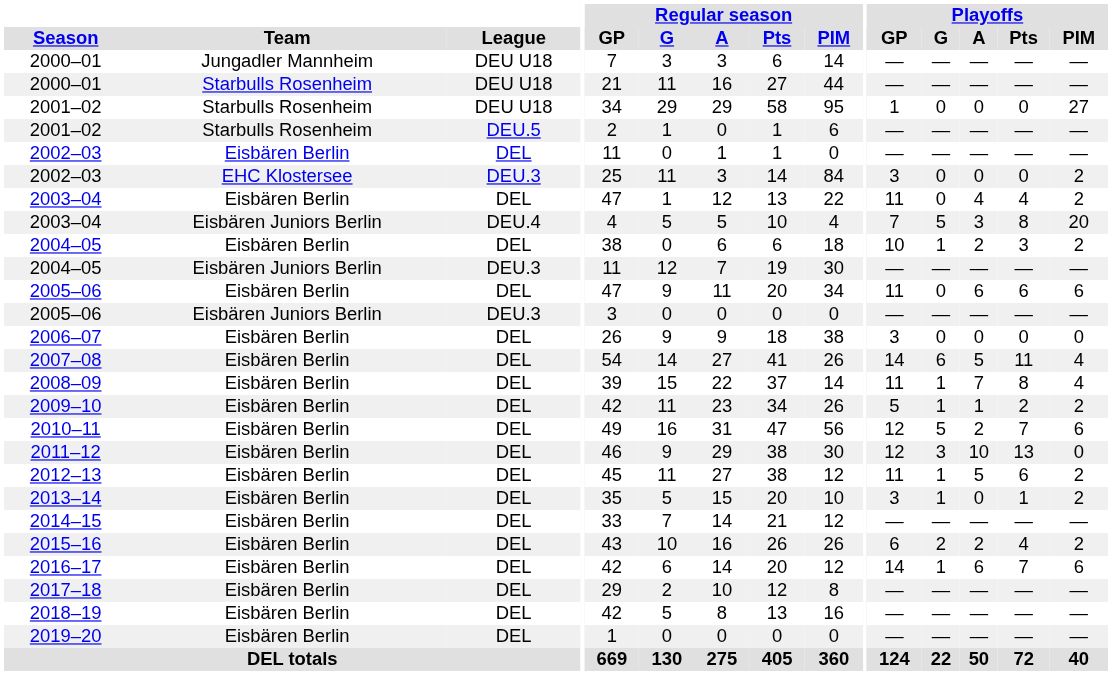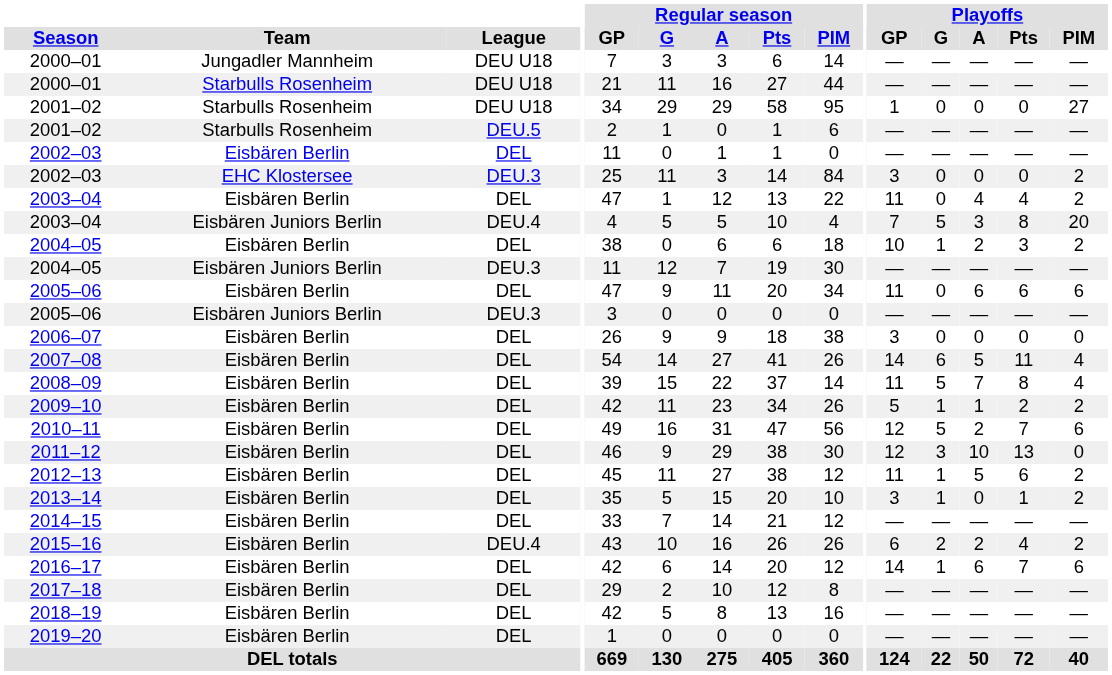 <table border="0" cellpadding="1" cellspacing="0" style="text-align:center; width:60em">
 <tr bgcolor="#e0e0e0">
 <th colspan="3" bgcolor="#ffffff"></th>
 <th rowspan="99" bgcolor="#ffffff"></th>
 <th colspan="5"><a href='#'>Regular season</a></th>
 <th rowspan="99" bgcolor="#ffffff"></th>
 <th colspan="5"><a href='#'>Playoffs</a></th>
 </tr>
 <tr bgcolor="#e0e0e0">
 <th><a href='#'>Season</a></th>
 <th>Team</th>
 <th>League</th>
 <th>GP</th>
 <th><a href='#'>G</a></th>
 <th><a href='#'>A</a></th>
 <th><a href='#'>Pts</a></th>
 <th><a href='#'>PIM</a></th>
 <th>GP</th>
 <th>G</th>
 <th>A</th>
 <th>Pts</th>
 <th>PIM</th>
 </tr>
 <tr>
 <td>2000–01</td>
 <td>Jungadler Mannheim</td>
 <td>DEU U18</td>
 <td>7</td>
 <td>3</td>
 <td>3</td>
 <td>6</td>
 <td>14</td>
 <td>—</td>
 <td>—</td>
 <td>—</td>
 <td>—</td>
 <td>—</td>
 </tr>
 <tr bgcolor="#f0f0f0">
 <td>2000–01</td>
 <td><a href='#'>Starbulls Rosenheim</a></td>
 <td>DEU U18</td>
 <td>21</td>
 <td>11</td>
 <td>16</td>
 <td>27</td>
 <td>44</td>
 <td>—</td>
 <td>—</td>
 <td>—</td>
 <td>—</td>
 <td>—</td>
 </tr>
 <tr>
 <td>2001–02</td>
 <td>Starbulls Rosenheim</td>
 <td>DEU U18</td>
 <td>34</td>
 <td>29</td>
 <td>29</td>
 <td>58</td>
 <td>95</td>
 <td>1</td>
 <td>0</td>
 <td>0</td>
 <td>0</td>
 <td>27</td>
 </tr>
 <tr bgcolor="#f0f0f0">
 <td>2001–02</td>
 <td>Starbulls Rosenheim</td>
 <td><a href='#'>DEU.5</a></td>
 <td>2</td>
 <td>1</td>
 <td>0</td>
 <td>1</td>
 <td>6</td>
 <td>—</td>
 <td>—</td>
 <td>—</td>
 <td>—</td>
 <td>—</td>
 </tr>
 <tr>
 <td><a href='#'>2002–03</a></td>
 <td><a href='#'>Eisbären Berlin</a></td>
 <td><a href='#'>DEL</a></td>
 <td>11</td>
 <td>0</td>
 <td>1</td>
 <td>1</td>
 <td>0</td>
 <td>—</td>
 <td>—</td>
 <td>—</td>
 <td>—</td>
 <td>—</td>
 </tr>
 <tr bgcolor="#f0f0f0">
 <td>2002–03</td>
 <td><a href='#'>EHC Klostersee</a></td>
 <td><a href='#'>DEU.3</a></td>
 <td>25</td>
 <td>11</td>
 <td>3</td>
 <td>14</td>
 <td>84</td>
 <td>3</td>
 <td>0</td>
 <td>0</td>
 <td>0</td>
 <td>2</td>
 </tr>
 <tr>
 <td><a href='#'>2003–04</a></td>
 <td>Eisbären Berlin</td>
 <td>DEL</td>
 <td>47</td>
 <td>1</td>
 <td>12</td>
 <td>13</td>
 <td>22</td>
 <td>11</td>
 <td>0</td>
 <td>4</td>
 <td>4</td>
 <td>2</td>
 </tr>
 <tr bgcolor="#f0f0f0">
 <td>2003–04</td>
 <td>Eisbären Juniors Berlin</td>
 <td>DEU.4</td>
 <td>4</td>
 <td>5</td>
 <td>5</td>
 <td>10</td>
 <td>4</td>
 <td>7</td>
 <td>5</td>
 <td>3</td>
 <td>8</td>
 <td>20</td>
 </tr>
 <tr>
 <td><a href='#'>2004–05</a></td>
 <td>Eisbären Berlin</td>
 <td>DEL</td>
 <td>38</td>
 <td>0</td>
 <td>6</td>
 <td>6</td>
 <td>18</td>
 <td>10</td>
 <td>1</td>
 <td>2</td>
 <td>3</td>
 <td>2</td>
 </tr>
 <tr bgcolor="#f0f0f0">
 <td>2004–05</td>
 <td>Eisbären Juniors Berlin</td>
 <td>DEU.3</td>
 <td>11</td>
 <td>12</td>
 <td>7</td>
 <td>19</td>
 <td>30</td>
 <td>—</td>
 <td>—</td>
 <td>—</td>
 <td>—</td>
 <td>—</td>
 </tr>
 <tr>
 <td><a href='#'>2005–06</a></td>
 <td>Eisbären Berlin</td>
 <td>DEL</td>
 <td>47</td>
 <td>9</td>
 <td>11</td>
 <td>20</td>
 <td>34</td>
 <td>11</td>
 <td>0</td>
 <td>6</td>
 <td>6</td>
 <td>6</td>
 </tr>
 <tr bgcolor="#f0f0f0">
 <td>2005–06</td>
 <td>Eisbären Juniors Berlin</td>
 <td>DEU.3</td>
 <td>3</td>
 <td>0</td>
 <td>0</td>
 <td>0</td>
 <td>0</td>
 <td>—</td>
 <td>—</td>
 <td>—</td>
 <td>—</td>
 <td>—</td>
 </tr>
 <tr>
 <td><a href='#'>2006–07</a></td>
 <td>Eisbären Berlin</td>
 <td>DEL</td>
 <td>26</td>
 <td>9</td>
 <td>9</td>
 <td>18</td>
 <td>38</td>
 <td>3</td>
 <td>0</td>
 <td>0</td>
 <td>0</td>
 <td>0</td>
 </tr>
 <tr bgcolor="#f0f0f0">
 <td><a href='#'>2007–08</a></td>
 <td>Eisbären Berlin</td>
 <td>DEL</td>
 <td>54</td>
 <td>14</td>
 <td>27</td>
 <td>41</td>
 <td>26</td>
 <td>14</td>
 <td>6</td>
 <td>5</td>
 <td>11</td>
 <td>4</td>
 </tr>
 <tr>
 <td><a href='#'>2008–09</a></td>
 <td>Eisbären Berlin</td>
 <td>DEL</td>
 <td>39</td>
 <td>15</td>
 <td>22</td>
 <td>37</td>
 <td>14</td>
 <td>11</td>
-<td>1</td>
+<td>5</td>
 <td>7</td>
 <td>8</td>
 <td>4</td>
 </tr>
 <tr bgcolor="#f0f0f0">
 <td><a href='#'>2009–10</a></td>
 <td>Eisbären Berlin</td>
 <td>DEL</td>
 <td>42</td>
 <td>11</td>
 <td>23</td>
 <td>34</td>
 <td>26</td>
 <td>5</td>
 <td>1</td>
 <td>1</td>
 <td>2</td>
 <td>2</td>
 </tr>
 <tr>
 <td><a href='#'>2010–11</a></td>
 <td>Eisbären Berlin</td>
 <td>DEL</td>
 <td>49</td>
 <td>16</td>
 <td>31</td>
 <td>47</td>
 <td>56</td>
 <td>12</td>
 <td>5</td>
 <td>2</td>
 <td>7</td>
 <td>6</td>
 </tr>
 <tr bgcolor="#f0f0f0">
 <td><a href='#'>2011–12</a></td>
 <td>Eisbären Berlin</td>
 <td>DEL</td>
 <td>46</td>
 <td>9</td>
 <td>29</td>
 <td>38</td>
 <td>30</td>
 <td>12</td>
 <td>3</td>
 <td>10</td>
 <td>13</td>
 <td>0</td>
 </tr>
 <tr>
 <td><a href='#'>2012–13</a></td>
 <td>Eisbären Berlin</td>
 <td>DEL</td>
 <td>45</td>
 <td>11</td>
 <td>27</td>
 <td>38</td>
 <td>12</td>
 <td>11</td>
 <td>1</td>
 <td>5</td>
 <td>6</td>
 <td>2</td>
 </tr>
 <tr bgcolor="#f0f0f0">
 <td><a href='#'>2013–14</a></td>
 <td>Eisbären Berlin</td>
 <td>DEL</td>
 <td>35</td>
 <td>5</td>
 <td>15</td>
 <td>20</td>
 <td>10</td>
 <td>3</td>
 <td>1</td>
 <td>0</td>
 <td>1</td>
 <td>2</td>
 </tr>
 <tr>
 <td><a href='#'>2014–15</a></td>
 <td>Eisbären Berlin</td>
 <td>DEL</td>
 <td>33</td>
 <td>7</td>
 <td>14</td>
 <td>21</td>
 <td>12</td>
 <td>—</td>
 <td>—</td>
 <td>—</td>
 <td>—</td>
 <td>—</td>
 </tr>
 <tr bgcolor="#f0f0f0">
 <td><a href='#'>2015–16</a></td>
 <td>Eisbären Berlin</td>
-<td>DEL</td>
+<td>DEU.4</td>
 <td>43</td>
 <td>10</td>
 <td>16</td>
 <td>26</td>
 <td>26</td>
 <td>6</td>
 <td>2</td>
 <td>2</td>
 <td>4</td>
 <td>2</td>
 </tr>
 <tr>
 <td><a href='#'>2016–17</a></td>
 <td>Eisbären Berlin</td>
 <td>DEL</td>
 <td>42</td>
 <td>6</td>
 <td>14</td>
 <td>20</td>
 <td>12</td>
 <td>14</td>
 <td>1</td>
 <td>6</td>
 <td>7</td>
 <td>6</td>
 </tr>
 <tr bgcolor="#f0f0f0">
 <td><a href='#'>2017–18</a></td>
 <td>Eisbären Berlin</td>
 <td>DEL</td>
 <td>29</td>
 <td>2</td>
 <td>10</td>
 <td>12</td>
 <td>8</td>
 <td>—</td>
 <td>—</td>
 <td>—</td>
 <td>—</td>
 <td>—</td>
 </tr>
 <tr>
 <td><a href='#'>2018–19</a></td>
 <td>Eisbären Berlin</td>
 <td>DEL</td>
 <td>42</td>
 <td>5</td>
 <td>8</td>
 <td>13</td>
 <td>16</td>
 <td>—</td>
 <td>—</td>
 <td>—</td>
 <td>—</td>
 <td>—</td>
 </tr>
 <tr bgcolor="#f0f0f0">
 <td><a href='#'>2019–20</a></td>
 <td>Eisbären Berlin</td>
 <td>DEL</td>
 <td>1</td>
 <td>0</td>
 <td>0</td>
 <td>0</td>
 <td>0</td>
 <td>—</td>
 <td>—</td>
 <td>—</td>
 <td>—</td>
 <td>—</td>
 </tr>
 <tr bgcolor="#e0e0e0">
 <th colspan="3">DEL totals</th>
 <th>669</th>
 <th>130</th>
 <th>275</th>
 <th>405</th>
 <th>360</th>
 <th>124</th>
 <th>22</th>
 <th>50</th>
 <th>72</th>
 <th>40</th>
 </tr>
 </table>
